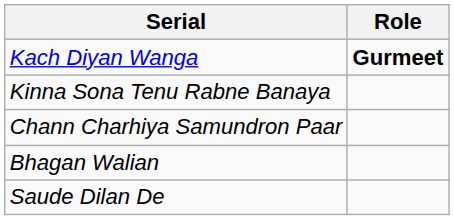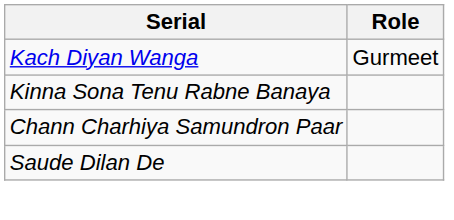 <table class="wikitable">
 <tr>
 <th>Serial</th>
 <th>Role</th>
 </tr>
 <tr>
 <td><em><a href='#'>Kach Diyan Wanga</a></em></td>
-<td><strong>Gurmeet</strong></td>
+<td>Gurmeet</td>
 </tr>
 <tr>
 <td><em>Kinna Sona Tenu Rabne Banaya</em></td>
 <td></td>
 </tr>
 <tr>
 <td><em>Chann Charhiya Samundron Paar</em></td>
 <td></td>
 </tr>
 <tr>
-<td><em>Bhagan Walian</em></td>
-<td></td>
-</tr>
-<tr>
 <td><em>Saude Dilan De</em></td>
 <td></td>
 </tr>
 </table>
